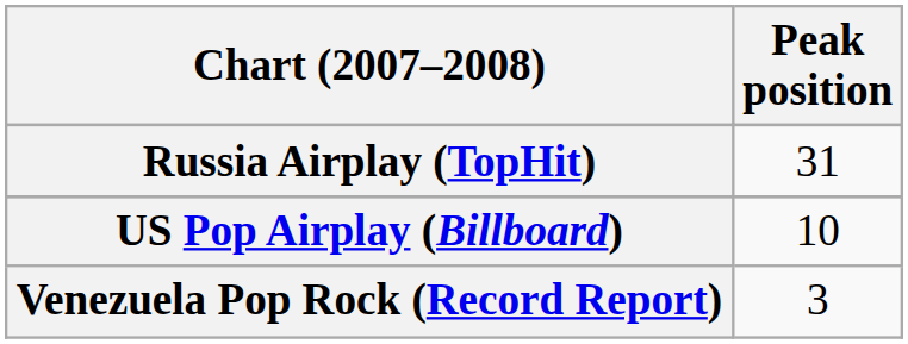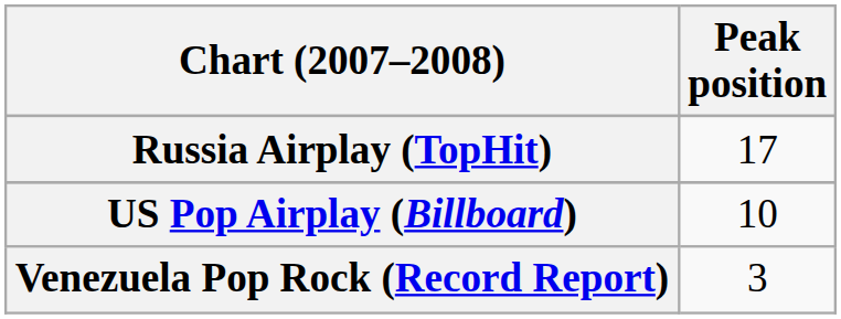 <table class="wikitable sortable plainrowheaders" style="text-align:center">
 <tr>
 <th scope="col">Chart (2007–2008)</th>
 <th scope="col">Peak<br>position</th>
 </tr>
 <tr>
 </tr>
 <tr>
 </tr>
 <tr>
 </tr>
 <tr>
 </tr>
 <tr>
 </tr>
 <tr>
 <th scope="row">Russia Airplay (<a href='#'>TopHit</a>)</th>
-<td>31</td>
+<td>17</td>
 </tr>
 <tr>
 </tr>
 <tr>
 </tr>
 <tr>
 </tr>
 <tr>
 <th scope="row">US <a href='#'>Pop Airplay</a> (<em><a href='#'>Billboard</a></em>)</th>
 <td>10</td>
 </tr>
 <tr>
 <th scope="row">Venezuela Pop Rock (<a href='#'>Record Report</a>)</th>
 <td align="center">3</td>
 </tr>
 </table>
